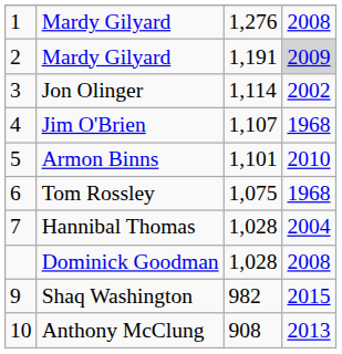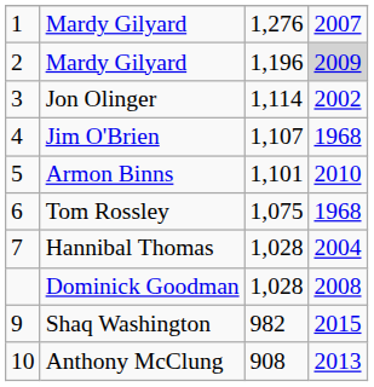 <table class="wikitable">
 <tr>
 </tr>
 <tr>
 <td>1</td>
 <td><a href='#'>Mardy Gilyard</a></td>
 <td>1,276</td>
-<td><a href='#'>2008</a></td>
+<td><a href='#'>2007</a></td>
 </tr>
 <tr>
 <td>2</td>
 <td><a href='#'>Mardy Gilyard</a></td>
-<td>1,191</td>
+<td>1,196</td>
 <td style="background: lightgrey;"><a href='#'>2009</a></td>
 </tr>
 <tr>
 <td>3</td>
 <td>Jon Olinger</td>
 <td>1,114</td>
 <td><a href='#'>2002</a></td>
 </tr>
 <tr>
 <td>4</td>
 <td><a href='#'>Jim O'Brien</a></td>
 <td>1,107</td>
 <td><a href='#'>1968</a></td>
 </tr>
 <tr>
 <td>5</td>
 <td><a href='#'>Armon Binns</a></td>
 <td>1,101</td>
 <td><a href='#'>2010</a></td>
 </tr>
 <tr>
 <td>6</td>
 <td>Tom Rossley</td>
 <td>1,075</td>
 <td><a href='#'>1968</a></td>
 </tr>
 <tr>
 <td>7</td>
 <td>Hannibal Thomas</td>
 <td>1,028</td>
 <td><a href='#'>2004</a></td>
 </tr>
 <tr>
 <td></td>
 <td><a href='#'>Dominick Goodman</a></td>
 <td>1,028</td>
 <td><a href='#'>2008</a></td>
 </tr>
 <tr>
 <td>9</td>
 <td>Shaq Washington</td>
 <td>982</td>
 <td><a href='#'>2015</a></td>
 </tr>
 <tr>
 <td>10</td>
 <td>Anthony McClung</td>
 <td>908</td>
 <td><a href='#'>2013</a></td>
 </tr>
 </table>
